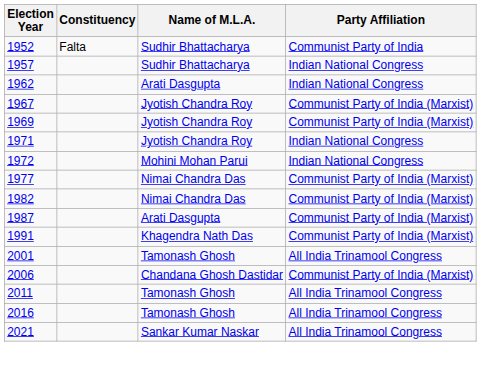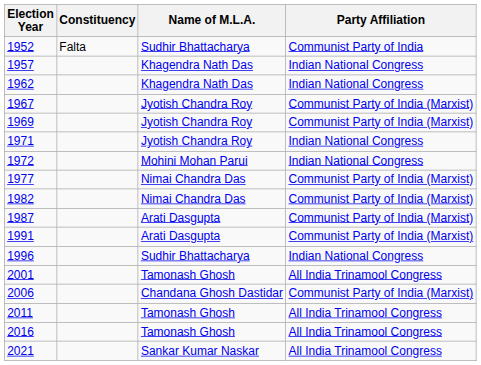 <table class="wikitable sortable">
 <tr>
 <th>Election<br> Year</th>
 <th>Constituency</th>
 <th>Name of M.L.A.</th>
 <th>Party Affiliation</th>
 </tr>
 <tr>
 <td><a href='#'>1952</a></td>
 <td>Falta</td>
 <td><a href='#'>Sudhir Bhattacharya</a></td>
 <td><a href='#'>Communist Party of India</a></td>
 </tr>
 <tr>
 <td><a href='#'>1957</a></td>
 <td></td>
-<td><a href='#'>Sudhir Bhattacharya</a></td>
+<td><a href='#'>Khagendra Nath Das</a></td>
 <td><a href='#'>Indian National Congress</a></td>
 </tr>
 <tr>
 <td><a href='#'>1962</a></td>
 <td></td>
-<td><a href='#'>Arati Dasgupta</a></td>
+<td><a href='#'>Khagendra Nath Das</a></td>
 <td><a href='#'>Indian National Congress</a></td>
 </tr>
 <tr>
 <td><a href='#'>1967</a></td>
 <td></td>
 <td><a href='#'>Jyotish Chandra Roy</a></td>
 <td><a href='#'>Communist Party of India (Marxist)</a></td>
 </tr>
 <tr>
 <td><a href='#'>1969</a></td>
 <td></td>
 <td><a href='#'>Jyotish Chandra Roy</a></td>
 <td><a href='#'>Communist Party of India (Marxist)</a></td>
 </tr>
 <tr>
 <td><a href='#'>1971</a></td>
 <td></td>
 <td><a href='#'>Jyotish Chandra Roy</a></td>
 <td><a href='#'>Indian National Congress</a></td>
 </tr>
 <tr>
 <td><a href='#'>1972</a></td>
 <td></td>
 <td><a href='#'>Mohini Mohan Parui</a></td>
 <td><a href='#'>Indian National Congress</a></td>
 </tr>
 <tr>
 <td><a href='#'>1977</a></td>
 <td></td>
 <td><a href='#'>Nimai Chandra Das</a></td>
 <td><a href='#'>Communist Party of India (Marxist)</a></td>
 </tr>
 <tr>
 <td><a href='#'>1982</a></td>
 <td></td>
 <td><a href='#'>Nimai Chandra Das</a></td>
 <td><a href='#'>Communist Party of India (Marxist)</a></td>
 </tr>
 <tr>
 <td><a href='#'>1987</a></td>
 <td></td>
 <td><a href='#'>Arati Dasgupta</a></td>
 <td><a href='#'>Communist Party of India (Marxist)</a></td>
 </tr>
 <tr>
 <td><a href='#'>1991</a></td>
 <td></td>
-<td><a href='#'>Khagendra Nath Das</a></td>
+<td><a href='#'>Arati Dasgupta</a></td>
 <td><a href='#'>Communist Party of India (Marxist)</a></td>
+</tr>
+<tr>
+<td><a href='#'>1996</a></td>
+<td></td>
+<td><a href='#'>Sudhir Bhattacharya</a></td>
+<td><a href='#'>Indian National Congress</a></td>
 </tr>
 <tr>
 <td><a href='#'>2001</a></td>
 <td></td>
 <td><a href='#'>Tamonash Ghosh</a></td>
 <td><a href='#'>All India Trinamool Congress</a></td>
 </tr>
 <tr>
 <td><a href='#'>2006</a></td>
 <td></td>
 <td><a href='#'>Chandana Ghosh Dastidar</a></td>
 <td><a href='#'>Communist Party of India (Marxist)</a></td>
 </tr>
 <tr>
 <td><a href='#'>2011</a></td>
 <td></td>
 <td><a href='#'>Tamonash Ghosh</a></td>
 <td><a href='#'>All India Trinamool Congress</a></td>
 </tr>
 <tr>
 <td><a href='#'>2016</a></td>
 <td></td>
 <td><a href='#'>Tamonash Ghosh</a></td>
 <td><a href='#'>All India Trinamool Congress</a></td>
 </tr>
 <tr>
 <td><a href='#'>2021</a></td>
 <td></td>
 <td><a href='#'>Sankar Kumar Naskar</a></td>
 <td><a href='#'>All India Trinamool Congress</a></td>
 </tr>
 </table>
